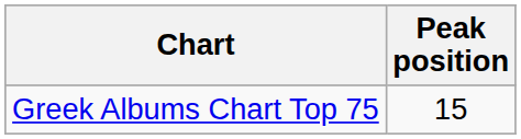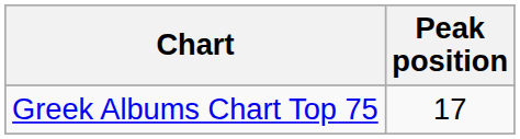 <table class="wikitable sortable">
 <tr>
 <th>Chart</th>
 <th>Peak<br>position</th>
 </tr>
 <tr>
 <td><a href='#'>Greek Albums Chart Top 75</a></td>
-<td style="text-align:center;">15</td>
+<td style="text-align:center;">17</td>
 </tr>
 </table>
